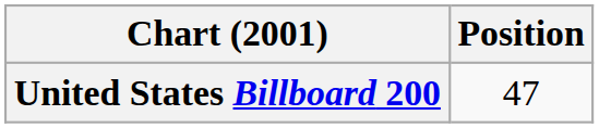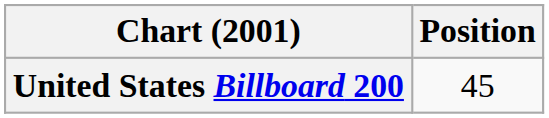 <table class="wikitable sortable plainrowheaders">
 <tr>
 <th scope="col">Chart (2001)</th>
 <th scope="col">Position</th>
 </tr>
 <tr>
 <th scope="row">United States <a href='#'><em>Billboard</em> 200</a></th>
-<td style="text-align:center;">47</td>
+<td style="text-align:center;">45</td>
 </tr>
 </table>
